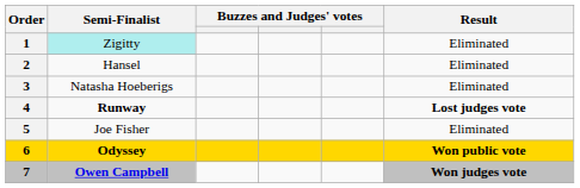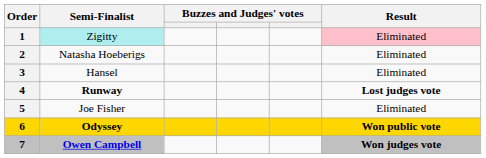 <table class="wikitable plainrowheaders sortable" style="text-align:center" width="76%;">
 <tr>
 <th scope="col" rowspan="2" style="width:1em;">Order</th>
 <th scope="col" rowspan="2" class="unsortable" style="width:17em;">Semi-Finalist</th>
 <th scope="col" colspan="3" class="unsortable" style="width:24em;">Buzzes and Judges' votes</th>
 <th scope="col" rowspan="2" style="width:23em;">Result</th>
 </tr>
 <tr>
 <th scope="col" class="unsortable" style="width:6em;"></th>
 <th scope="col" class="unsortable" style="width:6em;"></th>
 <th scope="col" class="unsortable" style="width:6em;"></th>
 </tr>
 <tr>
 <th>1</th>
 <td style="background: paleturquoise;">Zigitty</td>
 <td></td>
 <td></td>
 <td></td>
-<td>Eliminated</td>
+<td style="background: pink;">Eliminated</td>
 </tr>
 <tr>
 <th>2</th>
-<td>Hansel</td>
+<td>Natasha Hoeberigs</td>
 <td></td>
 <td></td>
 <td></td>
 <td>Eliminated</td>
 </tr>
 <tr>
 <th>3</th>
-<td>Natasha Hoeberigs</td>
+<td>Hansel</td>
 <td></td>
 <td></td>
 <td></td>
 <td>Eliminated</td>
 </tr>
 <tr>
 <th>4</th>
 <td><strong>Runway</strong></td>
 <td></td>
 <td style="text-align: center;"></td>
 <td></td>
 <td><strong>Lost judges vote</strong></td>
 </tr>
 <tr>
 <th>5</th>
 <td>Joe Fisher</td>
 <td></td>
 <td></td>
 <td></td>
 <td>Eliminated</td>
 </tr>
 <tr>
 <th style="background:gold;">6</th>
 <td style="background:gold;"><strong>Odyssey</strong></td>
 <td style="background:gold;"></td>
 <td style="background:gold;"></td>
 <td style="background:gold;"></td>
 <td style="background:gold;"><strong>Won public vote</strong></td>
 </tr>
 <tr>
 <th style="background:silver;">7</th>
 <td style="background:silver;"><strong><a href='#'>Owen Campbell</a></strong></td>
 <td style="text-align: center;"></td>
 <td></td>
 <td style="text-align: center;"></td>
 <td style="background:silver;"><strong>Won judges vote</strong></td>
 </tr>
 </table>
